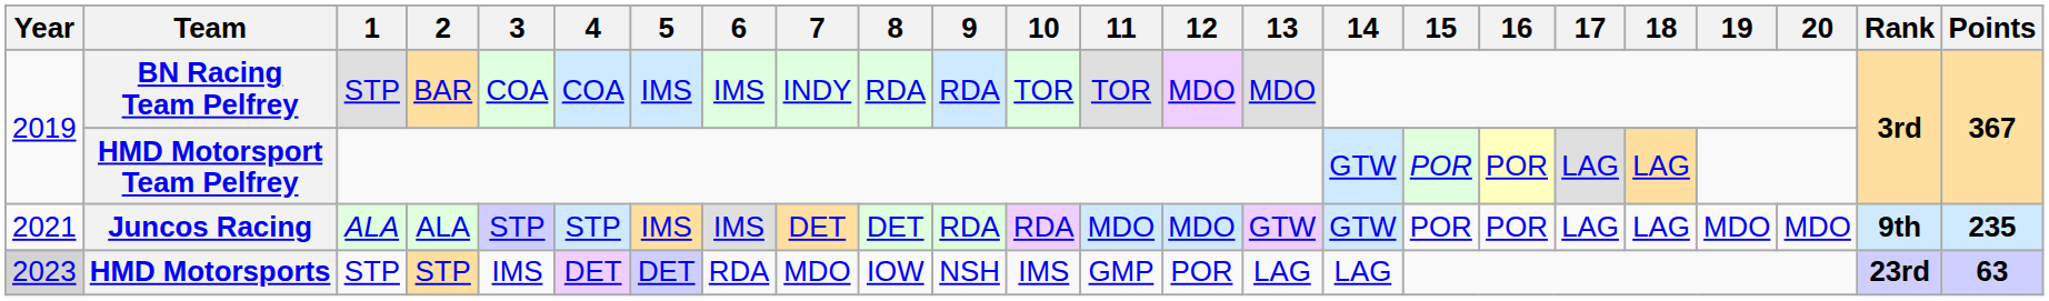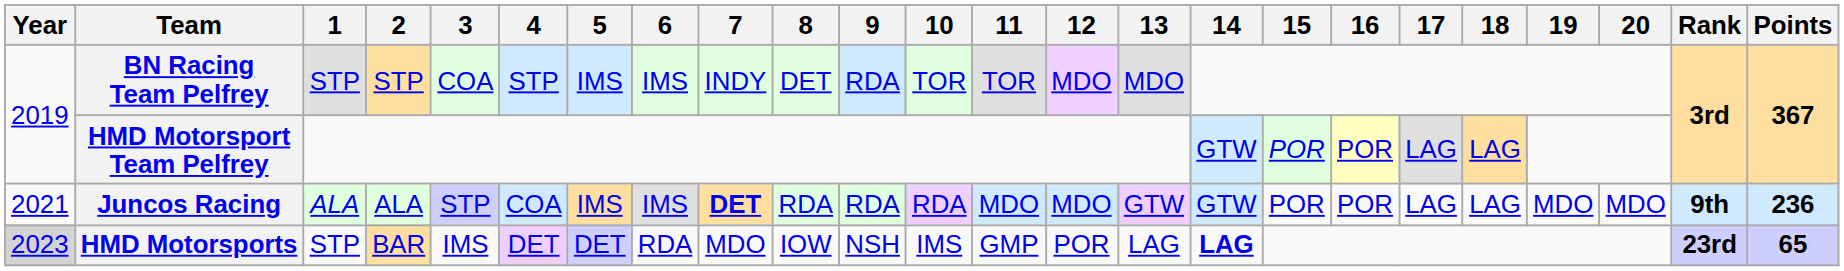 <table class="wikitable" style="text-align:center; font-size:85%">
 <tr>
 <th>Year</th>
 <th>Team</th>
 <th>1</th>
 <th>2</th>
 <th>3</th>
 <th>4</th>
 <th>5</th>
 <th>6</th>
 <th>7</th>
 <th>8</th>
 <th>9</th>
 <th>10</th>
 <th>11</th>
 <th>12</th>
 <th>13</th>
 <th>14</th>
 <th>15</th>
 <th>16</th>
 <th>17</th>
 <th>18</th>
 <th>19</th>
 <th>20</th>
 <th>Rank</th>
 <th>Points</th>
 </tr>
 <tr>
 <td rowspan=2><a href='#'>2019</a></td>
 <th nowrap><a href='#'>BN Racing</a> <br> <a href='#'>Team Pelfrey</a></th>
 <td style="background:#DFDFDF;"><a href='#'>STP</a><br></td>
-<td style="background:#ffdf9f;"><a href='#'>BAR</a><br></td>
+<td style="background:#FFDF9F;"><a href='#'>STP</a><br></td>
 <td style="background:#DFFFDF;"><a href='#'>COA</a><br></td>
-<td style="background:#CFEAFF;"><a href='#'>COA</a><br></td>
+<td style="background:#CFEAFF;"><a href='#'>STP</a><br></td>
 <td style="background:#CFEAFF;"><a href='#'>IMS</a><br></td>
 <td style="background:#DFFFDF;"><a href='#'>IMS</a><br></td>
 <td style="background:#DFFFDF;"><a href='#'>INDY</a><br></td>
-<td style="background:#DFFFDF;"><a href='#'>RDA</a><br></td>
+<td style="background:#DFFFDF;"><a href='#'>DET</a><br></td>
 <td style="background:#CFEAFF;"><a href='#'>RDA</a><br></td>
 <td style="background:#DFFFDF;"><a href='#'>TOR</a><br></td>
 <td style="background:#DFDFDF;"><a href='#'>TOR</a><br></td>
 <td style="background:#EFCFFF;"><a href='#'>MDO</a><br></td>
 <td style="background:#DFDFDF;"><a href='#'>MDO</a><br></td>
 <td colspan=7></td>
 <th rowspan=2 style="background:#FFDF9F;">3rd</th>
 <th rowspan=2 style="background:#FFDF9F;">367</th>
 </tr>
 <tr>
 <th nowrap><a href='#'>HMD Motorsport</a><br> <a href='#'>Team Pelfrey</a></th>
 <td colspan=13></td>
 <td style="background:#CFEAFF;"><a href='#'>GTW</a><br></td>
 <td style="background:#DFFFDF;"><em><a href='#'>POR</a></em><br></td>
 <td style="background:#FFFFBF;"><a href='#'>POR</a><br></td>
 <td style="background:#DFDFDF;"><a href='#'>LAG</a><br></td>
 <td style="background:#FFDF9F;"><a href='#'>LAG</a><br></td>
 <td colspan=2></td>
 </tr>
 <tr>
 <td><a href='#'>2021</a></td>
 <th nowrap><a href='#'>Juncos Racing</a></th>
 <td style="background:#DFFFDF;"><em><a href='#'>ALA</a></em><br></td>
 <td style="background:#DFFFDF;"><a href='#'>ALA</a><br></td>
 <td style="background:#CFCFFF;"><a href='#'>STP</a><br></td>
-<td style="background:#CFEAFF;"><a href='#'>STP</a><br></td>
+<td style="background:#CFEAFF;"><a href='#'>COA</a><br></td>
 <td style="background:#FFDF9F;"><a href='#'>IMS</a><br></td>
 <td style="background:#DFDFDF;"><a href='#'>IMS</a><br></td>
-<td style="background:#FFDF9F;"><a href='#'>DET</a><br></td>
-<td style="background:#DFFFDF;"><a href='#'>DET</a><br></td>
+<td style="background:#FFDF9F;"><strong><a href='#'>DET</a><br></strong></td>
+<td style="background:#DFFFDF;"><a href='#'>RDA</a><br></td>
 <td style="background:#DFFFDF;"><a href='#'>RDA</a><br></td>
 <td style="background:#EFCFFF;"><a href='#'>RDA</a><br></td>
 <td style="background:#CFEAFF;"><a href='#'>MDO</a><br></td>
 <td style="background:#CFEAFF;"><a href='#'>MDO</a><br></td>
 <td style="background:#EFCFFF;"><a href='#'>GTW</a><br></td>
 <td style="background:#CFEAFF;"><a href='#'>GTW</a><br></td>
 <td><a href='#'>POR</a></td>
 <td><a href='#'>POR</a></td>
 <td><a href='#'>LAG</a></td>
 <td><a href='#'>LAG</a></td>
 <td><a href='#'>MDO</a></td>
 <td><a href='#'>MDO</a></td>
 <th style="background:#CFEAFF;">9th</th>
-<th style="background:#CFEAFF;">235</th>
+<th style="background:#CFEAFF;">236</th>
 </tr>
 <tr>
 <td style="background: lightgrey;"><a href='#'>2023</a></td>
 <th nowrap><a href='#'>HMD Motorsports</a></th>
 <td><a href='#'>STP</a></td>
-<td style="background:#FFDF9F;"><a href='#'>STP</a><br></td>
+<td style="background:#ffdf9f;"><a href='#'>BAR</a><br></td>
 <td><a href='#'>IMS</a></td>
 <td style="background:#efcfff;"><a href='#'>DET</a><br></td>
 <td style="background:#cfcfff;"><a href='#'>DET</a><br></td>
 <td><a href='#'>RDA</a></td>
 <td><a href='#'>MDO</a></td>
 <td><a href='#'>IOW</a></td>
 <td><a href='#'>NSH</a></td>
 <td><a href='#'>IMS</a></td>
 <td><a href='#'>GMP</a></td>
 <td><a href='#'>POR</a></td>
 <td><a href='#'>LAG</a></td>
-<td><a href='#'>LAG</a></td>
+<td><strong><a href='#'>LAG</a></strong></td>
 <td colspan=6></td>
 <th style="background:#CFCFFF;">23rd</th>
-<th style="background:#CFCFFF;">63</th>
+<th style="background:#CFCFFF;">65</th>
 </tr>
 </table>
